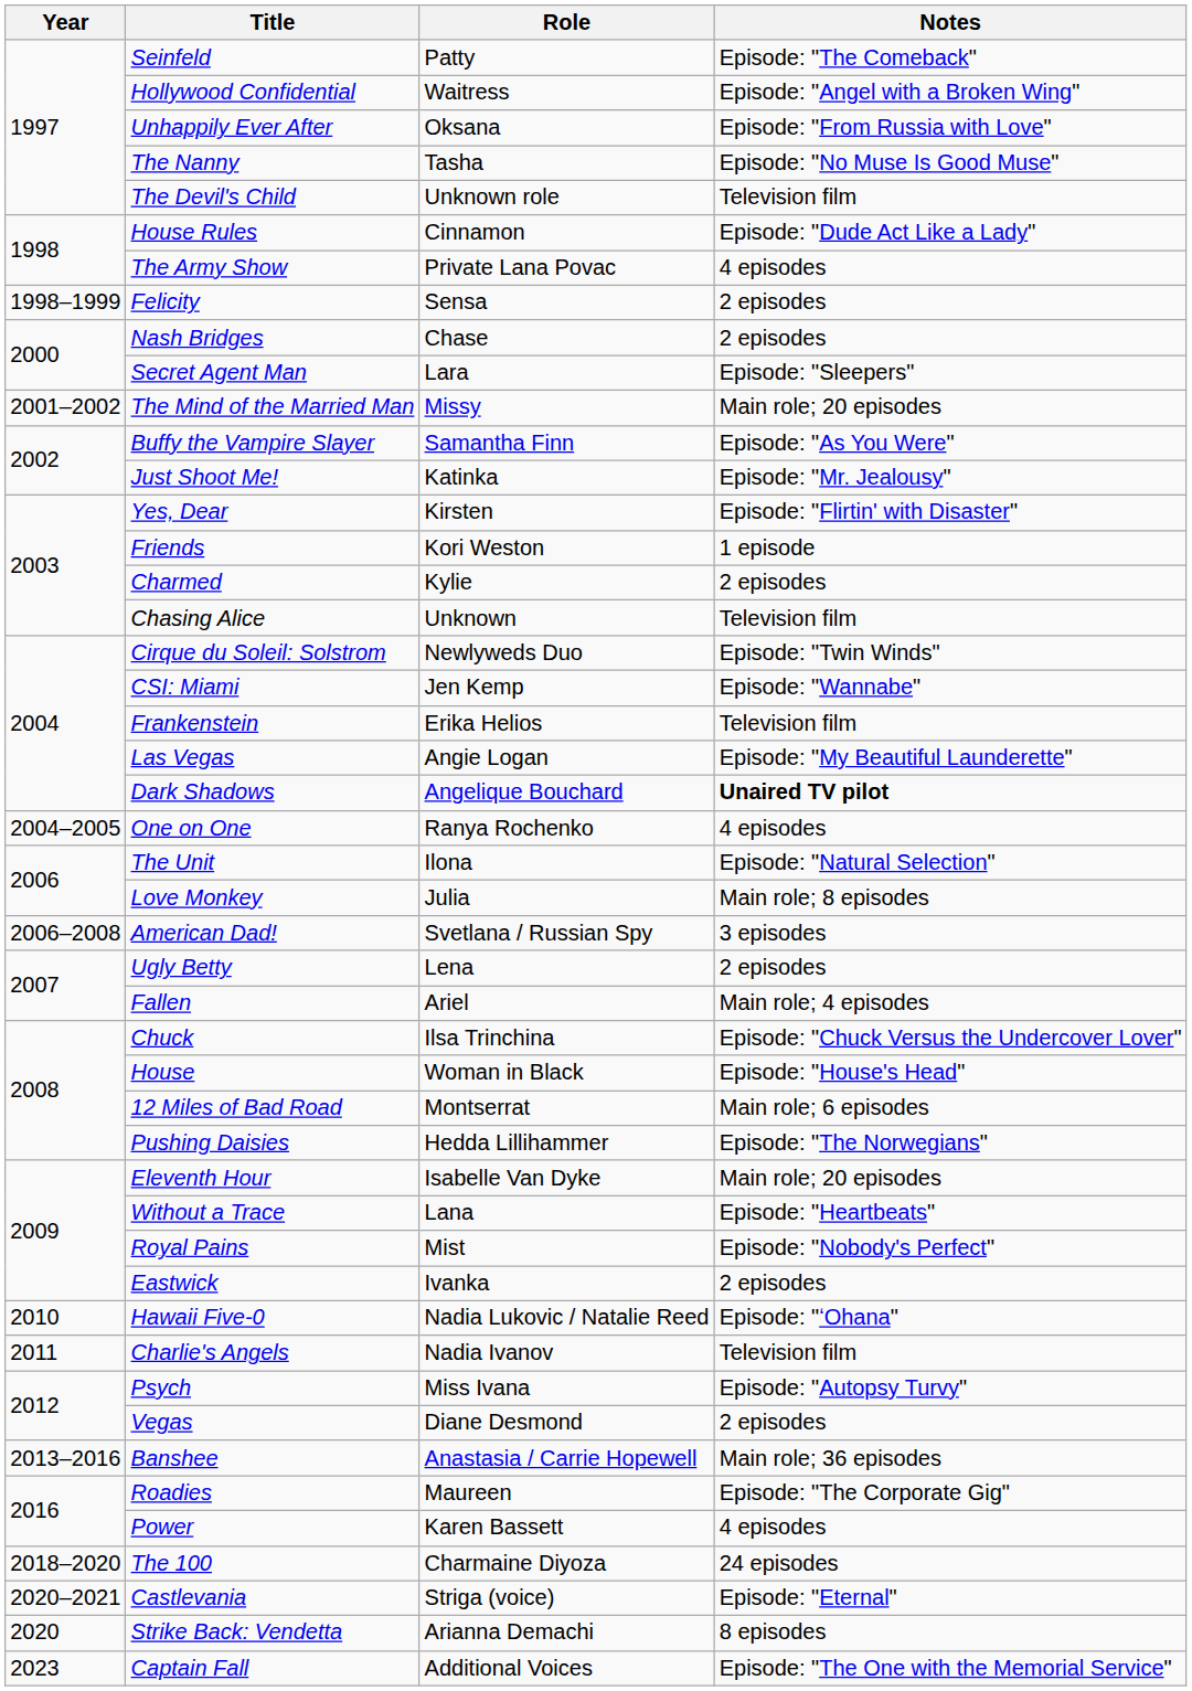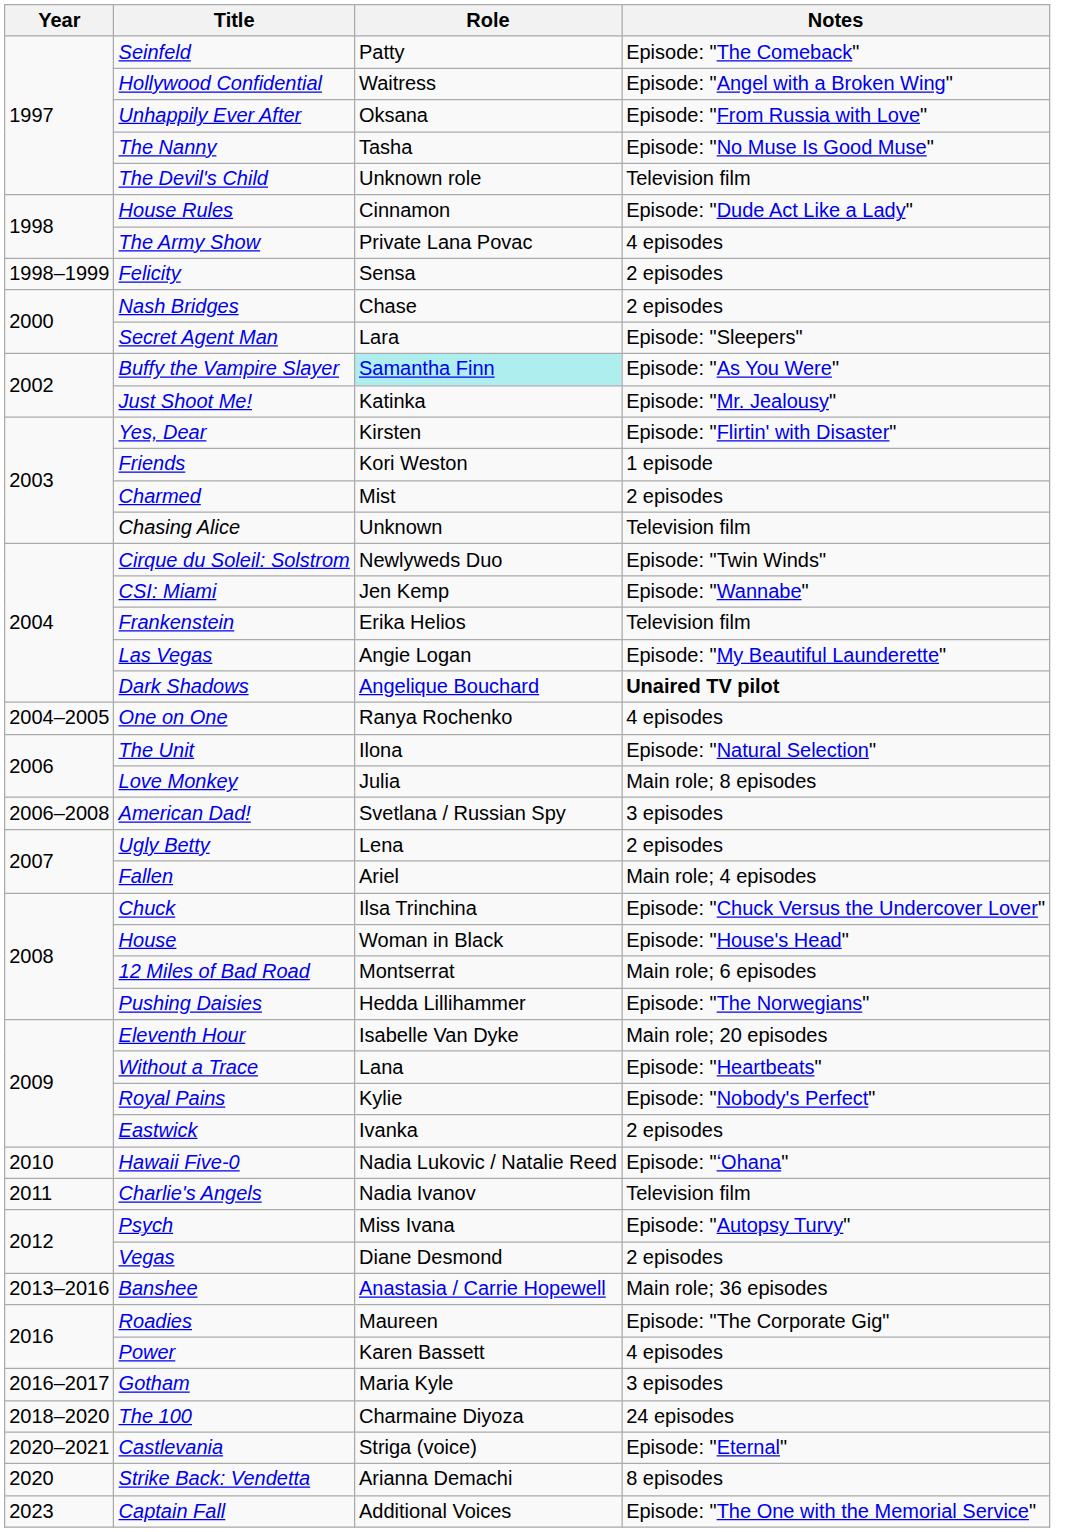 <table class="wikitable sortable">
 <tr>
 <th>Year</th>
 <th>Title</th>
 <th>Role</th>
 <th class="unsortable">Notes</th>
 </tr>
 <tr>
 <td rowspan=5>1997</td>
 <td><em><a href='#'>Seinfeld</a></em></td>
 <td>Patty</td>
 <td>Episode: "<a href='#'>The Comeback</a>"</td>
 </tr>
 <tr>
 <td><em><a href='#'>Hollywood Confidential</a></em></td>
 <td>Waitress</td>
 <td>Episode: "<a href='#'>Angel with a Broken Wing</a>"</td>
 </tr>
 <tr>
 <td><em><a href='#'>Unhappily Ever After</a></em></td>
 <td>Oksana</td>
 <td>Episode: "<a href='#'>From Russia with Love</a>"</td>
 </tr>
 <tr>
 <td><em><a href='#'>The Nanny</a></em></td>
 <td>Tasha</td>
 <td>Episode: "<a href='#'>No Muse Is Good Muse</a>"</td>
 </tr>
 <tr>
 <td><em><a href='#'>The Devil's Child</a></em></td>
 <td>Unknown role</td>
 <td>Television film</td>
 </tr>
 <tr>
 <td rowspan=2>1998</td>
 <td><em><a href='#'>House Rules</a></em></td>
 <td>Cinnamon</td>
 <td>Episode: "<a href='#'>Dude Act Like a Lady</a>"</td>
 </tr>
 <tr>
 <td><em><a href='#'>The Army Show</a></em></td>
 <td>Private Lana Povac</td>
 <td>4 episodes</td>
 </tr>
 <tr>
 <td>1998–1999</td>
 <td><em><a href='#'>Felicity</a></em></td>
 <td>Sensa</td>
 <td>2 episodes</td>
 </tr>
 <tr>
 <td rowspan=2>2000</td>
 <td><em><a href='#'>Nash Bridges</a></em></td>
 <td>Chase</td>
 <td>2 episodes</td>
 </tr>
 <tr>
 <td><em><a href='#'>Secret Agent Man</a></em></td>
 <td>Lara</td>
 <td>Episode: "Sleepers"</td>
 </tr>
 <tr>
-<td>2001–2002</td>
-<td><em><a href='#'>The Mind of the Married Man</a></em></td>
-<td><a href='#'>Missy</a></td>
-<td>Main role; 20 episodes</td>
-</tr>
-<tr>
 <td rowspan=2>2002</td>
 <td><em><a href='#'>Buffy the Vampire Slayer</a></em></td>
-<td><a href='#'>Samantha Finn</a></td>
+<td style="background: paleturquoise;"><a href='#'>Samantha Finn</a></td>
 <td>Episode: "<a href='#'>As You Were</a>"</td>
 </tr>
 <tr>
 <td><em><a href='#'>Just Shoot Me!</a></em></td>
 <td>Katinka</td>
 <td>Episode: "<a href='#'>Mr. Jealousy</a>"</td>
 </tr>
 <tr>
 <td rowspan=4>2003</td>
 <td><em><a href='#'>Yes, Dear</a></em></td>
 <td>Kirsten</td>
 <td>Episode: "<a href='#'>Flirtin' with Disaster</a>"</td>
 </tr>
 <tr>
 <td><em><a href='#'>Friends</a></em></td>
 <td>Kori Weston</td>
 <td>1 episode</td>
 </tr>
 <tr>
 <td><em><a href='#'>Charmed</a></em></td>
-<td>Kylie</td>
+<td>Mist</td>
 <td>2 episodes</td>
 </tr>
 <tr>
 <td><em>Chasing Alice</em></td>
 <td>Unknown</td>
 <td>Television film</td>
 </tr>
 <tr>
 <td rowspan=5>2004</td>
 <td><em><a href='#'>Cirque du Soleil: Solstrom</a></em></td>
 <td>Newlyweds Duo</td>
 <td>Episode: "Twin Winds"</td>
 </tr>
 <tr>
 <td><em><a href='#'>CSI: Miami</a></em></td>
 <td>Jen Kemp</td>
 <td>Episode: "<a href='#'>Wannabe</a>"</td>
 </tr>
 <tr>
 <td><em><a href='#'>Frankenstein</a></em></td>
 <td>Erika Helios</td>
 <td>Television film</td>
 </tr>
 <tr>
 <td><em><a href='#'>Las Vegas</a></em></td>
 <td>Angie Logan</td>
 <td>Episode: "<a href='#'>My Beautiful Launderette</a>"</td>
 </tr>
 <tr>
 <td><em><a href='#'>Dark Shadows</a></em></td>
 <td><a href='#'>Angelique Bouchard</a></td>
 <td><strong>Unaired TV pilot</strong></td>
 </tr>
 <tr>
 <td>2004–2005</td>
 <td><em><a href='#'>One on One</a></em></td>
 <td>Ranya Rochenko</td>
 <td>4 episodes</td>
 </tr>
 <tr>
 <td rowspan=2>2006</td>
 <td><em><a href='#'>The Unit</a></em></td>
 <td>Ilona</td>
 <td>Episode: "<a href='#'>Natural Selection</a>"</td>
 </tr>
 <tr>
 <td><em><a href='#'>Love Monkey</a></em></td>
 <td>Julia</td>
 <td>Main role; 8 episodes</td>
 </tr>
 <tr>
 <td>2006–2008</td>
 <td><em><a href='#'>American Dad!</a></em></td>
 <td>Svetlana / Russian Spy</td>
 <td>3 episodes</td>
 </tr>
 <tr>
 <td rowspan=2>2007</td>
 <td><em><a href='#'>Ugly Betty</a></em></td>
 <td>Lena</td>
 <td>2 episodes</td>
 </tr>
 <tr>
 <td><em><a href='#'>Fallen</a></em></td>
 <td>Ariel</td>
 <td>Main role; 4 episodes</td>
 </tr>
 <tr>
 <td rowspan=4>2008</td>
 <td><em><a href='#'>Chuck</a></em></td>
 <td>Ilsa Trinchina</td>
 <td>Episode: "<a href='#'>Chuck Versus the Undercover Lover</a>"</td>
 </tr>
 <tr>
 <td><em><a href='#'>House</a></em></td>
 <td>Woman in Black</td>
 <td>Episode: "<a href='#'>House's Head</a>"</td>
 </tr>
 <tr>
 <td><em><a href='#'>12 Miles of Bad Road</a></em></td>
 <td>Montserrat</td>
 <td>Main role; 6 episodes</td>
 </tr>
 <tr>
 <td><em><a href='#'>Pushing Daisies</a></em></td>
 <td>Hedda Lillihammer</td>
 <td>Episode: "<a href='#'>The Norwegians</a>"</td>
 </tr>
 <tr>
 <td rowspan=4>2009</td>
 <td><em><a href='#'>Eleventh Hour</a></em></td>
 <td>Isabelle Van Dyke</td>
 <td>Main role; 20 episodes</td>
 </tr>
 <tr>
 <td><em><a href='#'>Without a Trace</a></em></td>
 <td>Lana</td>
 <td>Episode: "<a href='#'>Heartbeats</a>"</td>
 </tr>
 <tr>
 <td><em><a href='#'>Royal Pains</a></em></td>
-<td>Mist</td>
+<td>Kylie</td>
 <td>Episode: "<a href='#'>Nobody's Perfect</a>"</td>
 </tr>
 <tr>
 <td><em><a href='#'>Eastwick</a></em></td>
 <td>Ivanka</td>
 <td>2 episodes</td>
 </tr>
 <tr>
 <td>2010</td>
 <td><em><a href='#'>Hawaii Five-0</a></em></td>
 <td>Nadia Lukovic / Natalie Reed</td>
 <td>Episode: "<a href='#'>ʻOhana</a>"</td>
 </tr>
 <tr>
 <td>2011</td>
 <td><em><a href='#'>Charlie's Angels</a></em></td>
 <td>Nadia Ivanov</td>
 <td>Television film</td>
 </tr>
 <tr>
 <td rowspan=2>2012</td>
 <td><em><a href='#'>Psych</a></em></td>
 <td>Miss Ivana</td>
 <td>Episode: "<a href='#'>Autopsy Turvy</a>"</td>
 </tr>
 <tr>
 <td><em><a href='#'>Vegas</a></em></td>
 <td>Diane Desmond</td>
 <td>2 episodes</td>
 </tr>
 <tr>
 <td>2013–2016</td>
 <td><em><a href='#'>Banshee</a></em></td>
 <td><a href='#'>Anastasia / Carrie Hopewell</a></td>
 <td>Main role; 36 episodes</td>
 </tr>
 <tr>
 <td rowspan=2>2016</td>
 <td><em><a href='#'>Roadies</a></em></td>
 <td>Maureen</td>
 <td>Episode: "The Corporate Gig"</td>
 </tr>
 <tr>
 <td><em><a href='#'>Power</a></em></td>
 <td>Karen Bassett</td>
 <td>4 episodes</td>
 </tr>
 <tr>
+<td>2016–2017</td>
+<td><em><a href='#'>Gotham</a></em></td>
+<td>Maria Kyle</td>
+<td>3 episodes</td>
+</tr>
+<tr>
 <td>2018–2020</td>
 <td><em><a href='#'>The 100</a></em></td>
 <td>Charmaine Diyoza</td>
 <td>24 episodes</td>
 </tr>
 <tr>
 <td>2020–2021</td>
 <td><em><a href='#'>Castlevania</a></em></td>
 <td>Striga (voice)</td>
 <td>Episode: "<a href='#'>Eternal</a>"</td>
 </tr>
 <tr>
 <td>2020</td>
 <td><em><a href='#'>Strike Back: Vendetta</a></em></td>
 <td>Arianna Demachi</td>
 <td>8 episodes</td>
 </tr>
 <tr>
 <td>2023</td>
 <td><em><a href='#'>Captain Fall</a></em></td>
 <td>Additional Voices</td>
 <td>Episode: "<a href='#'>The One with the Memorial Service</a>"</td>
 </tr>
 </table>
